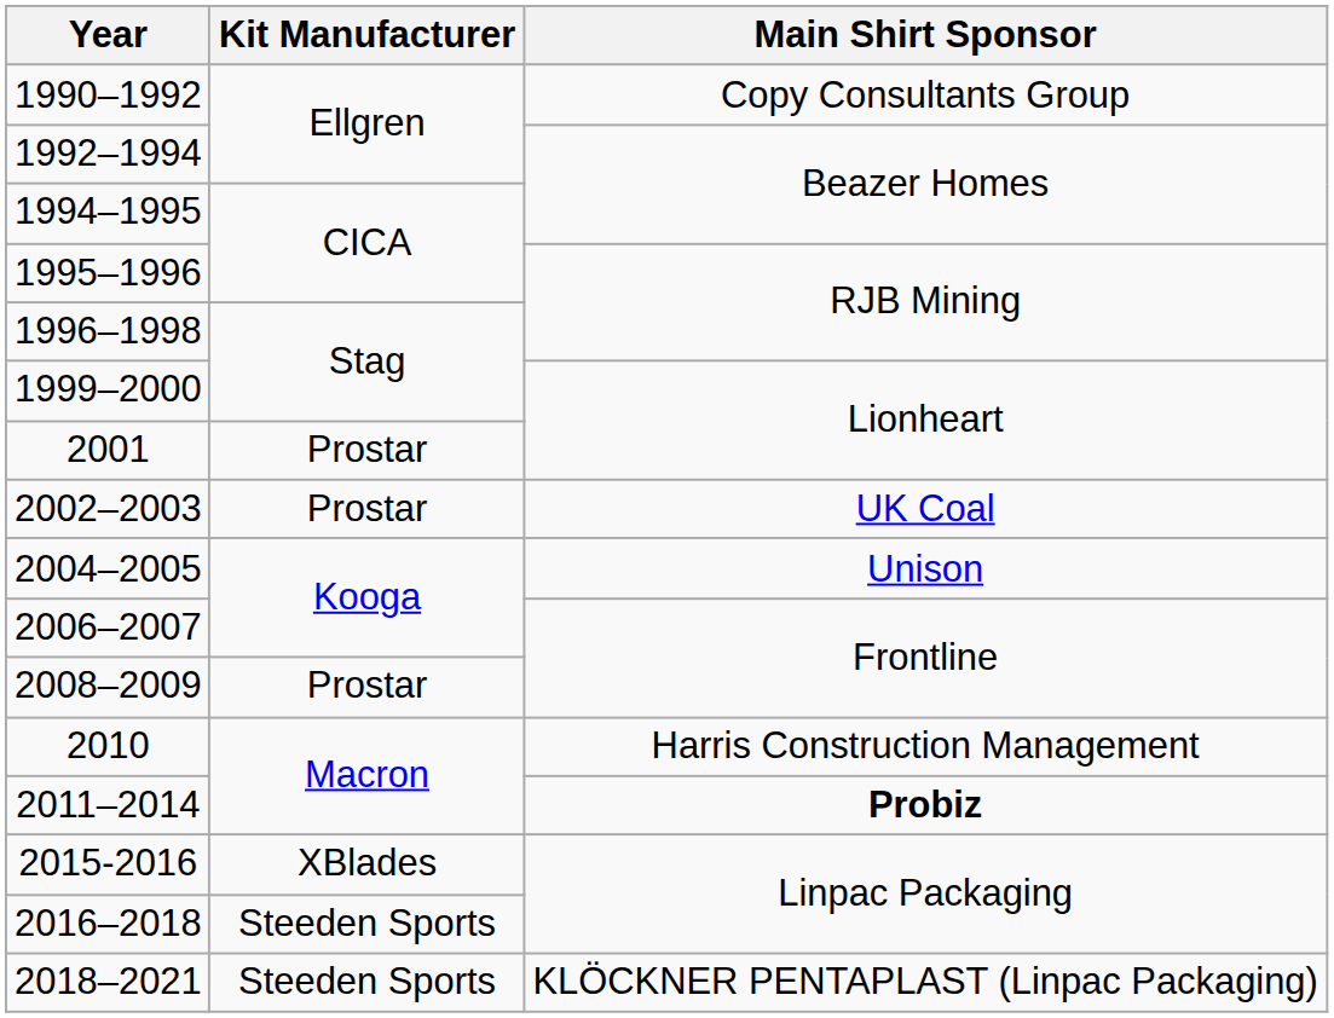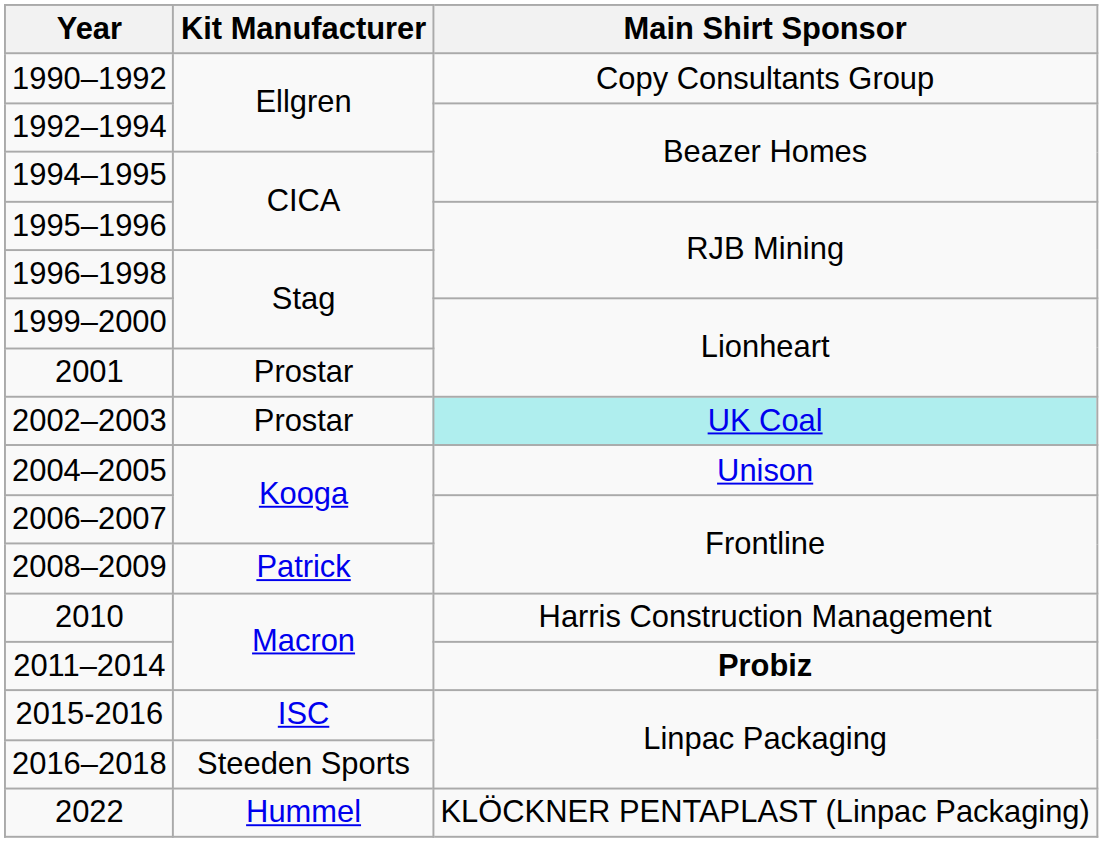 <table class="wikitable" style="text-align:center;">
 <tr>
 <th>Year</th>
 <th>Kit Manufacturer</th>
 <th>Main Shirt Sponsor</th>
 </tr>
 <tr>
 <td>1990–1992</td>
 <td rowspan=2>Ellgren</td>
 <td>Copy Consultants Group</td>
 </tr>
 <tr>
 <td>1992–1994</td>
 <td rowspan=2>Beazer Homes</td>
 </tr>
 <tr>
 <td>1994–1995</td>
 <td rowspan=2>CICA</td>
 </tr>
 <tr>
 <td>1995–1996</td>
 <td rowspan=2>RJB Mining</td>
 </tr>
 <tr>
 <td>1996–1998</td>
 <td rowspan=2>Stag</td>
 </tr>
 <tr>
 <td>1999–2000</td>
 <td rowspan=2>Lionheart</td>
 </tr>
 <tr>
 <td>2001</td>
 <td>Prostar</td>
 </tr>
 <tr>
 <td>2002–2003</td>
 <td>Prostar</td>
-<td><a href='#'>UK Coal</a></td>
+<td style="background: paleturquoise;"><a href='#'>UK Coal</a></td>
 </tr>
 <tr>
 <td>2004–2005</td>
 <td rowspan=2><a href='#'>Kooga</a></td>
 <td><a href='#'>Unison</a></td>
 </tr>
 <tr>
 <td>2006–2007</td>
 <td rowspan=2>Frontline</td>
 </tr>
 <tr>
 <td>2008–2009</td>
-<td>Prostar</td>
+<td><a href='#'>Patrick</a></td>
 </tr>
 <tr>
 <td>2010</td>
 <td rowspan=2><a href='#'>Macron</a></td>
 <td>Harris Construction Management</td>
 </tr>
 <tr>
 <td>2011–2014</td>
 <td><strong>Probiz</strong></td>
 </tr>
 <tr>
 <td>2015-2016</td>
-<td>XBlades</td>
+<td><a href='#'>ISC</a></td>
 <td rowspan=2>Linpac Packaging</td>
 </tr>
 <tr>
 <td>2016–2018</td>
 <td>Steeden Sports</td>
 </tr>
 <tr>
-<td>2018–2021</td>
-<td>Steeden Sports</td>
+<td>2022</td>
+<td><a href='#'>Hummel</a></td>
 <td>KLÖCKNER PENTAPLAST (Linpac Packaging)</td>
 </tr>
 </table>
